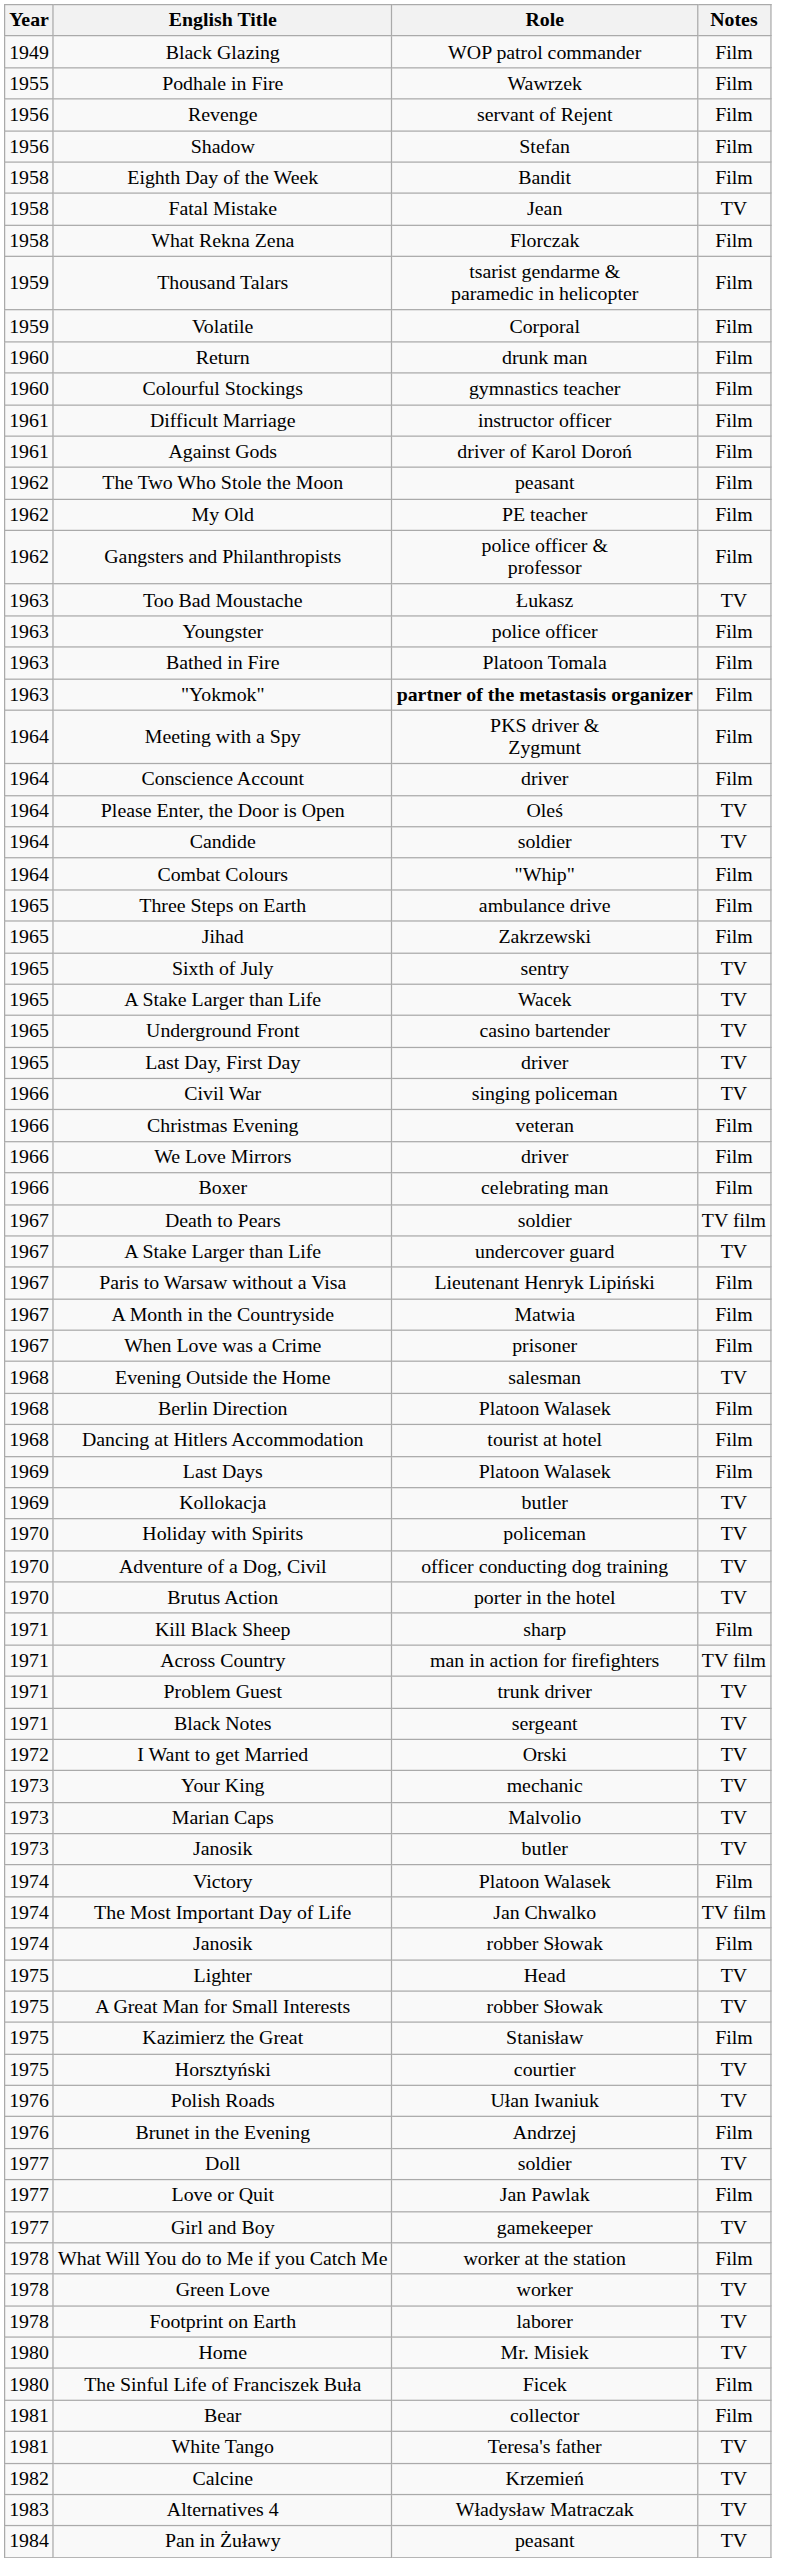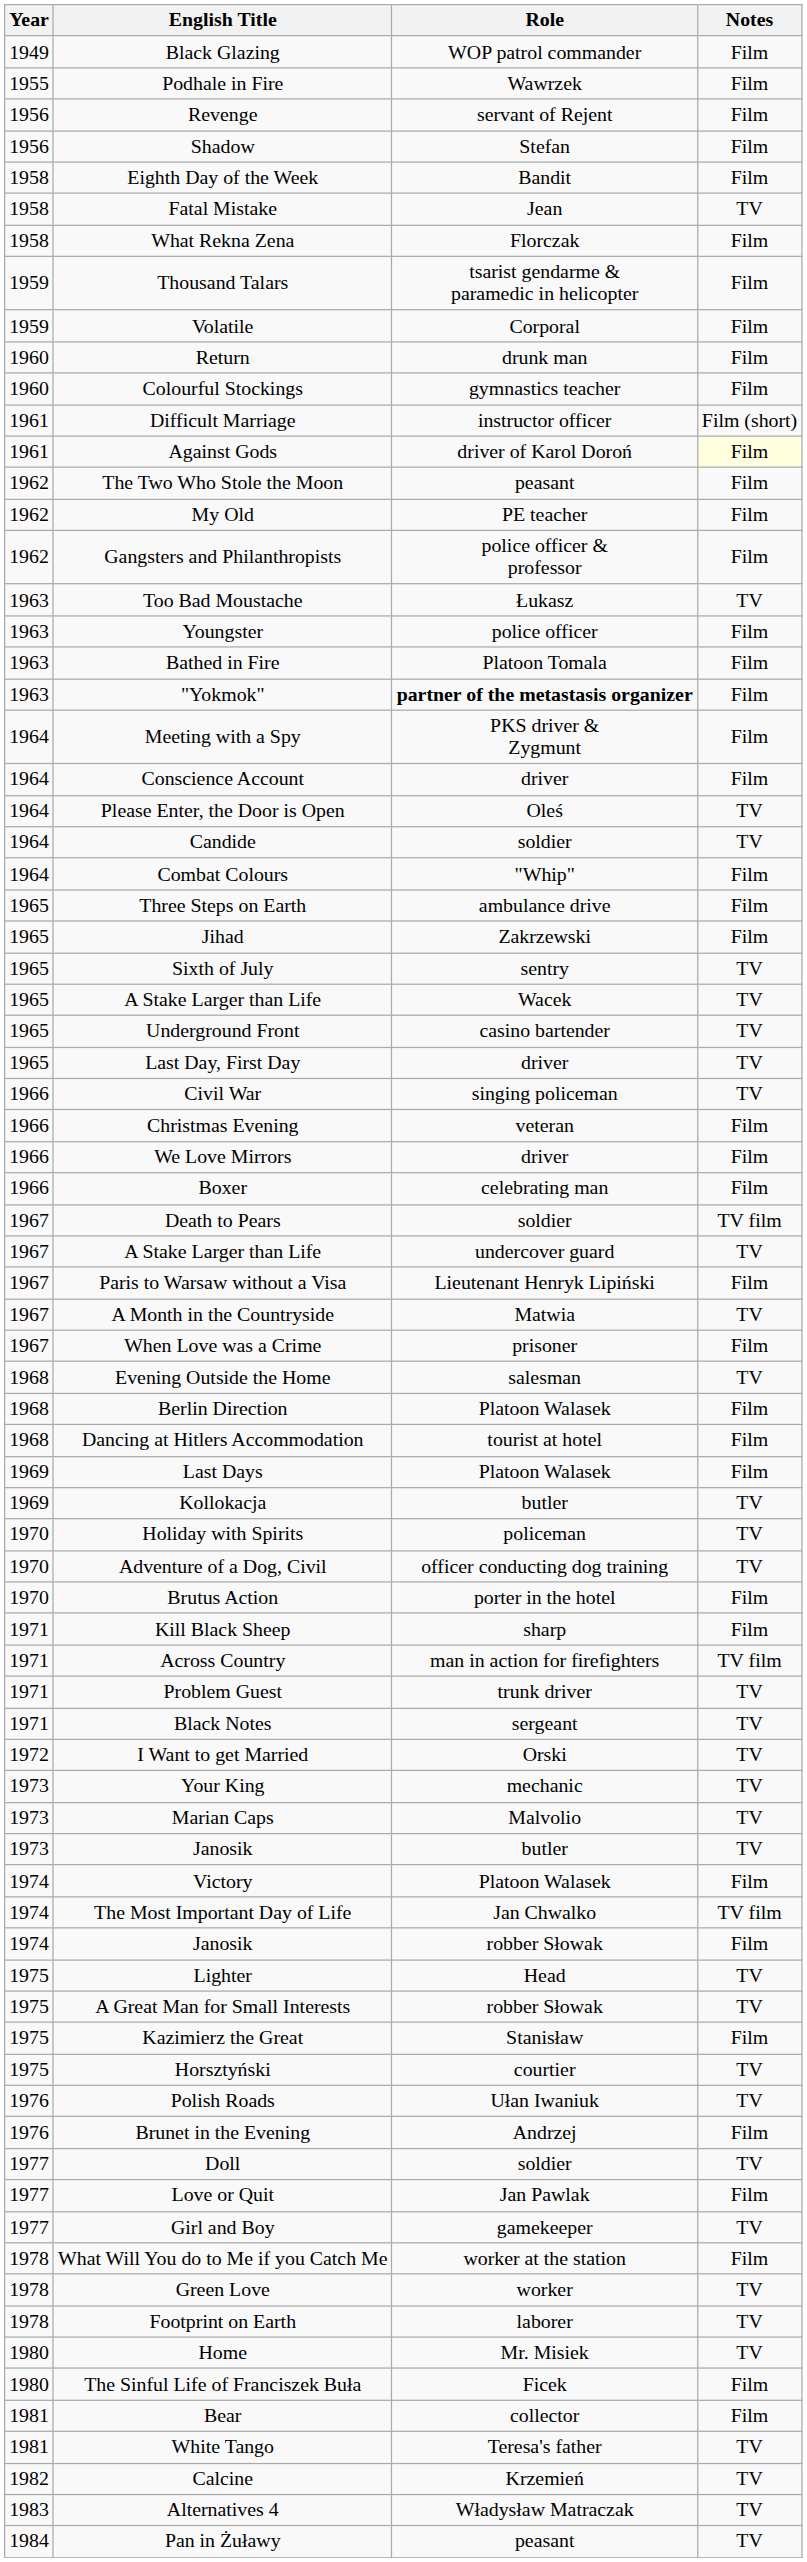 <table class="wikitable" style="text-align: center">
 <tr>
 <th>Year</th>
 <th>English Title</th>
 <th>Role</th>
 <th>Notes</th>
 </tr>
 <tr>
 <td>1949</td>
 <td>Black Glazing</td>
 <td>WOP patrol commander</td>
 <td>Film</td>
 </tr>
 <tr>
 <td>1955</td>
 <td>Podhale in Fire</td>
 <td>Wawrzek</td>
 <td>Film</td>
 </tr>
 <tr>
 <td>1956</td>
 <td>Revenge</td>
 <td>servant of Rejent</td>
 <td>Film</td>
 </tr>
 <tr>
 <td>1956</td>
 <td>Shadow</td>
 <td>Stefan</td>
 <td>Film</td>
 </tr>
 <tr>
 <td>1958</td>
 <td>Eighth Day of the Week</td>
 <td>Bandit</td>
 <td>Film</td>
 </tr>
 <tr>
 <td>1958</td>
 <td>Fatal Mistake</td>
 <td>Jean</td>
 <td>TV</td>
 </tr>
 <tr>
 <td>1958</td>
 <td>What Rekna Zena</td>
 <td>Florczak</td>
 <td>Film</td>
 </tr>
 <tr>
 <td>1959</td>
 <td>Thousand Talars</td>
 <td>tsarist gendarme &<br>paramedic in helicopter</td>
 <td>Film</td>
 </tr>
 <tr>
 <td>1959</td>
 <td>Volatile</td>
 <td>Corporal</td>
 <td>Film</td>
 </tr>
 <tr>
 <td>1960</td>
 <td>Return</td>
 <td>drunk man</td>
 <td>Film</td>
 </tr>
 <tr>
 <td>1960</td>
 <td>Colourful Stockings</td>
 <td>gymnastics teacher</td>
 <td>Film</td>
 </tr>
 <tr>
 <td>1961</td>
 <td>Difficult Marriage</td>
 <td>instructor officer</td>
-<td>Film</td>
+<td>Film (short)</td>
 </tr>
 <tr>
 <td>1961</td>
 <td>Against Gods</td>
 <td>driver of Karol Doroń</td>
-<td>Film</td>
+<td style="background: lightyellow;">Film</td>
 </tr>
 <tr>
 <td>1962</td>
 <td>The Two Who Stole the Moon</td>
 <td>peasant</td>
 <td>Film</td>
 </tr>
 <tr>
 <td>1962</td>
 <td>My Old</td>
 <td>PE teacher</td>
 <td>Film</td>
 </tr>
 <tr>
 <td>1962</td>
 <td>Gangsters and Philanthropists</td>
 <td>police officer &<br>professor</td>
 <td>Film</td>
 </tr>
 <tr>
 <td>1963</td>
 <td>Too Bad Moustache</td>
 <td>Łukasz</td>
 <td>TV</td>
 </tr>
 <tr>
 <td>1963</td>
 <td>Youngster</td>
 <td>police officer</td>
 <td>Film</td>
 </tr>
 <tr>
 <td>1963</td>
 <td>Bathed in Fire</td>
 <td>Platoon Tomala</td>
 <td>Film</td>
 </tr>
 <tr>
 <td>1963</td>
 <td>"Yokmok"</td>
 <td><strong>partner of the metastasis organizer</strong></td>
 <td>Film</td>
 </tr>
 <tr>
 <td>1964</td>
 <td>Meeting with a Spy</td>
 <td>PKS driver &<br>Zygmunt</td>
 <td>Film</td>
 </tr>
 <tr>
 <td>1964</td>
 <td>Conscience Account</td>
 <td>driver</td>
 <td>Film</td>
 </tr>
 <tr>
 <td>1964</td>
 <td>Please Enter, the Door is Open</td>
 <td>Oleś</td>
 <td>TV</td>
 </tr>
 <tr>
 <td>1964</td>
 <td>Candide</td>
 <td>soldier</td>
 <td>TV</td>
 </tr>
 <tr>
 <td>1964</td>
 <td>Combat Colours</td>
 <td>"Whip"</td>
 <td>Film</td>
 </tr>
 <tr>
 <td>1965</td>
 <td>Three Steps on Earth</td>
 <td>ambulance drive</td>
 <td>Film</td>
 </tr>
 <tr>
 <td>1965</td>
 <td>Jihad</td>
 <td>Zakrzewski</td>
 <td>Film</td>
 </tr>
 <tr>
 <td>1965</td>
 <td>Sixth of July</td>
 <td>sentry</td>
 <td>TV</td>
 </tr>
 <tr>
 <td>1965</td>
 <td>A Stake Larger than Life</td>
 <td>Wacek</td>
 <td>TV</td>
 </tr>
 <tr>
 <td>1965</td>
 <td>Underground Front</td>
 <td>casino bartender</td>
 <td>TV</td>
 </tr>
 <tr>
 <td>1965</td>
 <td>Last Day, First Day</td>
 <td>driver</td>
 <td>TV</td>
 </tr>
 <tr>
 <td>1966</td>
 <td>Civil War</td>
 <td>singing policeman</td>
 <td>TV</td>
 </tr>
 <tr>
 <td>1966</td>
 <td>Christmas Evening</td>
 <td>veteran</td>
 <td>Film</td>
 </tr>
 <tr>
 <td>1966</td>
 <td>We Love Mirrors</td>
 <td>driver</td>
 <td>Film</td>
 </tr>
 <tr>
 <td>1966</td>
 <td>Boxer</td>
 <td>celebrating man</td>
 <td>Film</td>
 </tr>
 <tr>
 <td>1967</td>
 <td>Death to Pears</td>
 <td>soldier</td>
 <td>TV film</td>
 </tr>
 <tr>
 <td>1967</td>
 <td>A Stake Larger than Life</td>
 <td>undercover guard</td>
 <td>TV</td>
 </tr>
 <tr>
 <td>1967</td>
 <td>Paris to Warsaw without a Visa</td>
 <td>Lieutenant Henryk Lipiński</td>
 <td>Film</td>
 </tr>
 <tr>
 <td>1967</td>
 <td>A Month in the Countryside</td>
 <td>Matwia</td>
-<td>Film</td>
+<td>TV</td>
 </tr>
 <tr>
 <td>1967</td>
 <td>When Love was a Crime</td>
 <td>prisoner</td>
 <td>Film</td>
 </tr>
 <tr>
 <td>1968</td>
 <td>Evening Outside the Home</td>
 <td>salesman</td>
 <td>TV</td>
 </tr>
 <tr>
 <td>1968</td>
 <td>Berlin Direction</td>
 <td>Platoon Walasek</td>
 <td>Film</td>
 </tr>
 <tr>
 <td>1968</td>
 <td>Dancing at Hitlers Accommodation</td>
 <td>tourist at hotel</td>
 <td>Film</td>
 </tr>
 <tr>
 <td>1969</td>
 <td>Last Days</td>
 <td>Platoon Walasek</td>
 <td>Film</td>
 </tr>
 <tr>
 <td>1969</td>
 <td>Kollokacja</td>
 <td>butler</td>
 <td>TV</td>
 </tr>
 <tr>
 <td>1970</td>
 <td>Holiday with Spirits</td>
 <td>policeman</td>
 <td>TV</td>
 </tr>
 <tr>
 <td>1970</td>
 <td>Adventure of a Dog, Civil</td>
 <td>officer conducting dog training</td>
 <td>TV</td>
 </tr>
 <tr>
 <td>1970</td>
 <td>Brutus Action</td>
 <td>porter in the hotel</td>
-<td>TV</td>
+<td>Film</td>
 </tr>
 <tr>
 <td>1971</td>
 <td>Kill Black Sheep</td>
 <td>sharp</td>
 <td>Film</td>
 </tr>
 <tr>
 <td>1971</td>
 <td>Across Country</td>
 <td>man in action for firefighters</td>
 <td>TV film</td>
 </tr>
 <tr>
 <td>1971</td>
 <td>Problem Guest</td>
 <td>trunk driver</td>
 <td>TV</td>
 </tr>
 <tr>
 <td>1971</td>
 <td>Black Notes</td>
 <td>sergeant</td>
 <td>TV</td>
 </tr>
 <tr>
 <td>1972</td>
 <td>I Want to get Married</td>
 <td>Orski</td>
 <td>TV</td>
 </tr>
 <tr>
 <td>1973</td>
 <td>Your King</td>
 <td>mechanic</td>
 <td>TV</td>
 </tr>
 <tr>
 <td>1973</td>
 <td>Marian Caps</td>
 <td>Malvolio</td>
 <td>TV</td>
 </tr>
 <tr>
 <td>1973</td>
 <td>Janosik</td>
 <td>butler</td>
 <td>TV</td>
 </tr>
 <tr>
 <td>1974</td>
 <td>Victory</td>
 <td>Platoon Walasek</td>
 <td>Film</td>
 </tr>
 <tr>
 <td>1974</td>
 <td>The Most Important Day of Life</td>
 <td>Jan Chwalko</td>
 <td>TV film</td>
 </tr>
 <tr>
 <td>1974</td>
 <td>Janosik</td>
 <td>robber Słowak</td>
 <td>Film</td>
 </tr>
 <tr>
 <td>1975</td>
 <td>Lighter</td>
 <td>Head</td>
 <td>TV</td>
 </tr>
 <tr>
 <td>1975</td>
 <td>A Great Man for Small Interests</td>
 <td>robber Słowak</td>
 <td>TV</td>
 </tr>
 <tr>
 <td>1975</td>
 <td>Kazimierz the Great</td>
 <td>Stanisław</td>
 <td>Film</td>
 </tr>
 <tr>
 <td>1975</td>
 <td>Horsztyński</td>
 <td>courtier</td>
 <td>TV</td>
 </tr>
 <tr>
 <td>1976</td>
 <td>Polish Roads</td>
 <td>Ułan Iwaniuk</td>
 <td>TV</td>
 </tr>
 <tr>
 <td>1976</td>
 <td>Brunet in the Evening</td>
 <td>Andrzej</td>
 <td>Film</td>
 </tr>
 <tr>
 <td>1977</td>
 <td>Doll</td>
 <td>soldier</td>
 <td>TV</td>
 </tr>
 <tr>
 <td>1977</td>
 <td>Love or Quit</td>
 <td>Jan Pawlak</td>
 <td>Film</td>
 </tr>
 <tr>
 <td>1977</td>
 <td>Girl and Boy</td>
 <td>gamekeeper</td>
 <td>TV</td>
 </tr>
 <tr>
 <td>1978</td>
 <td>What Will You do to Me if you Catch Me</td>
 <td>worker at the station</td>
 <td>Film</td>
 </tr>
 <tr>
 <td>1978</td>
 <td>Green Love</td>
 <td>worker</td>
 <td>TV</td>
 </tr>
 <tr>
 <td>1978</td>
 <td>Footprint on Earth</td>
 <td>laborer</td>
 <td>TV</td>
 </tr>
 <tr>
 <td>1980</td>
 <td>Home</td>
 <td>Mr. Misiek</td>
 <td>TV</td>
 </tr>
 <tr>
 <td>1980</td>
 <td>The Sinful Life of Franciszek Buła</td>
 <td>Ficek</td>
 <td>Film</td>
 </tr>
 <tr>
 <td>1981</td>
 <td>Bear</td>
 <td>collector</td>
 <td>Film</td>
 </tr>
 <tr>
 <td>1981</td>
 <td>White Tango</td>
 <td>Teresa's father</td>
 <td>TV</td>
 </tr>
 <tr>
 <td>1982</td>
 <td>Calcine</td>
 <td>Krzemień</td>
 <td>TV</td>
 </tr>
 <tr>
 <td>1983</td>
 <td>Alternatives 4</td>
 <td>Władysław Matraczak</td>
 <td>TV</td>
 </tr>
 <tr>
 <td>1984</td>
 <td>Pan in Żuławy</td>
 <td>peasant</td>
 <td>TV</td>
 </tr>
 </table>
